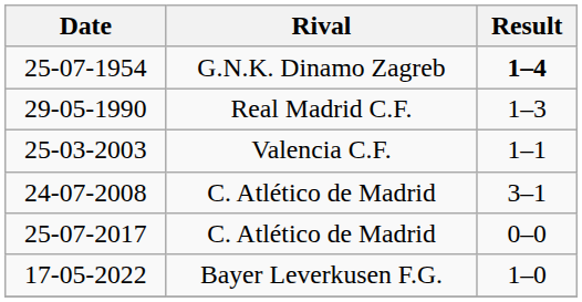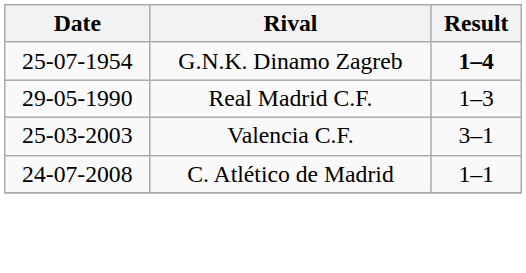 <table width="350" class="wikitable sortable" style="text-align:center">
 <tr>
 <th width:100px>Date</th>
 <th width:200px>Rival</th>
 <th width:50px>Result</th>
 </tr>
 <tr>
 <td>25-07-1954</td>
 <td> G.N.K. Dinamo Zagreb</td>
 <td><strong>1–4</strong></td>
 </tr>
 <tr>
 <td>29-05-1990</td>
 <td> Real Madrid C.F.</td>
 <td>1–3</td>
 </tr>
 <tr>
 <td>25-03-2003</td>
 <td> Valencia C.F.</td>
-<td>1–1</td>
+<td>3–1</td>
 </tr>
 <tr>
 <td>24-07-2008</td>
 <td> C. Atlético de Madrid</td>
-<td>3–1</td>
-</tr>
-<tr>
-<td>25-07-2017</td>
-<td> C. Atlético de Madrid</td>
-<td>0–0</td>
-</tr>
-<tr>
-<td>17-05-2022</td>
-<td> Bayer Leverkusen F.G.</td>
-<td>1–0</td>
+<td>1–1</td>
 </tr>
 <tr>
 </tr>
 </table>
